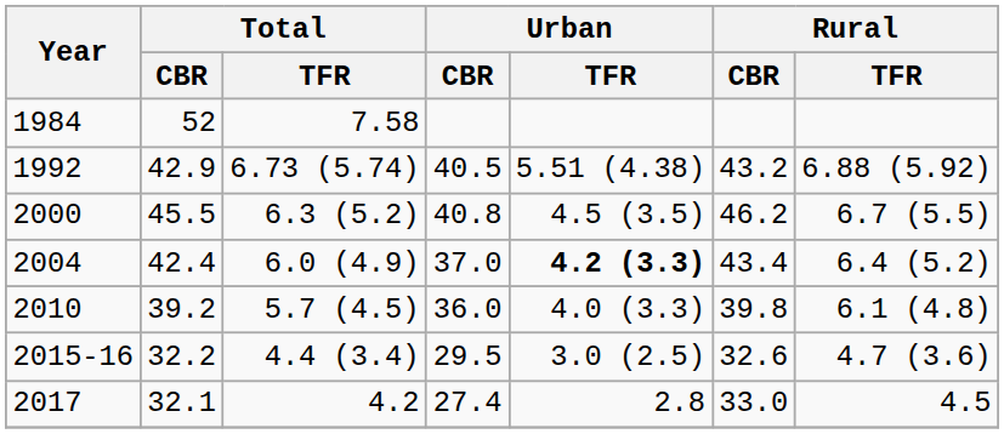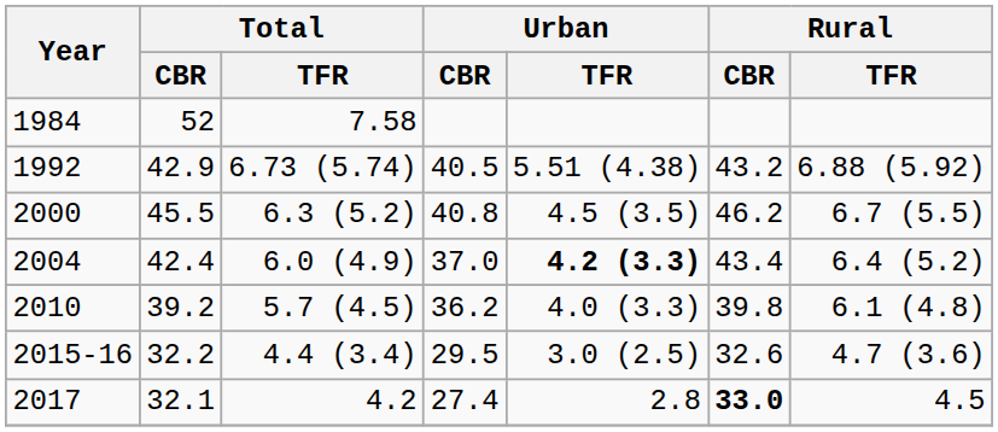 <table class="wikitable">
 <tr>
 <th rowspan=2>Year</th>
 <th colspan=2>Total</th>
 <th colspan=2>Urban</th>
 <th colspan=2>Rural</th>
 </tr>
 <tr>
 <th>CBR</th>
 <th>TFR</th>
 <th>CBR</th>
 <th>TFR</th>
 <th>CBR</th>
 <th>TFR</th>
 </tr>
 <tr>
 <td>1984</td>
 <td style="text-align:right;">52</td>
 <td style="text-align:right;">7.58</td>
 <td style="text-align:right;"></td>
 <td style="text-align:right;"></td>
 <td style="text-align:right;"></td>
 <td style="text-align:right;"></td>
 </tr>
 <tr>
 <td>1992</td>
 <td style="text-align:right;">42.9</td>
 <td style="text-align:right;">6.73 (5.74)</td>
 <td style="text-align:right;">40.5</td>
 <td style="text-align:right;">5.51 (4.38)</td>
 <td style="text-align:right;">43.2</td>
 <td style="text-align:right;">6.88 (5.92)</td>
 </tr>
 <tr>
 <td>2000</td>
 <td style="text-align:right;">45.5</td>
 <td style="text-align:right;">6.3 (5.2)</td>
 <td style="text-align:right;">40.8</td>
 <td style="text-align:right;">4.5 (3.5)</td>
 <td style="text-align:right;">46.2</td>
 <td style="text-align:right;">6.7 (5.5)</td>
 </tr>
 <tr>
 <td>2004</td>
 <td style="text-align:right;">42.4</td>
 <td style="text-align:right;">6.0 (4.9)</td>
 <td style="text-align:right;">37.0</td>
 <td style="text-align:right;"><strong>4.2 (3.3)</strong></td>
 <td style="text-align:right;">43.4</td>
 <td style="text-align:right;">6.4 (5.2)</td>
 </tr>
 <tr>
 <td>2010</td>
 <td style="text-align:right;">39.2</td>
 <td style="text-align:right;">5.7 (4.5)</td>
-<td style="text-align:right;">36.0</td>
+<td style="text-align:right;">36.2</td>
 <td style="text-align:right;">4.0 (3.3)</td>
 <td style="text-align:right;">39.8</td>
 <td style="text-align:right;">6.1 (4.8)</td>
 </tr>
 <tr>
 <td>2015-16</td>
 <td style="text-align:right;">32.2</td>
 <td style="text-align:right;">4.4 (3.4)</td>
 <td style="text-align:right;">29.5</td>
 <td style="text-align:right;">3.0 (2.5)</td>
 <td style="text-align:right;">32.6</td>
 <td style="text-align:right;">4.7 (3.6)</td>
 </tr>
 <tr>
 <td>2017</td>
 <td style="text-align:right;">32.1</td>
 <td style="text-align:right;">4.2</td>
 <td style="text-align:right;">27.4</td>
 <td style="text-align:right;">2.8</td>
-<td style="text-align:right;">33.0</td>
+<td style="text-align:right;"><strong>33.0</strong></td>
 <td style="text-align:right;">4.5</td>
 </tr>
 <tr>
 </tr>
 </table>
